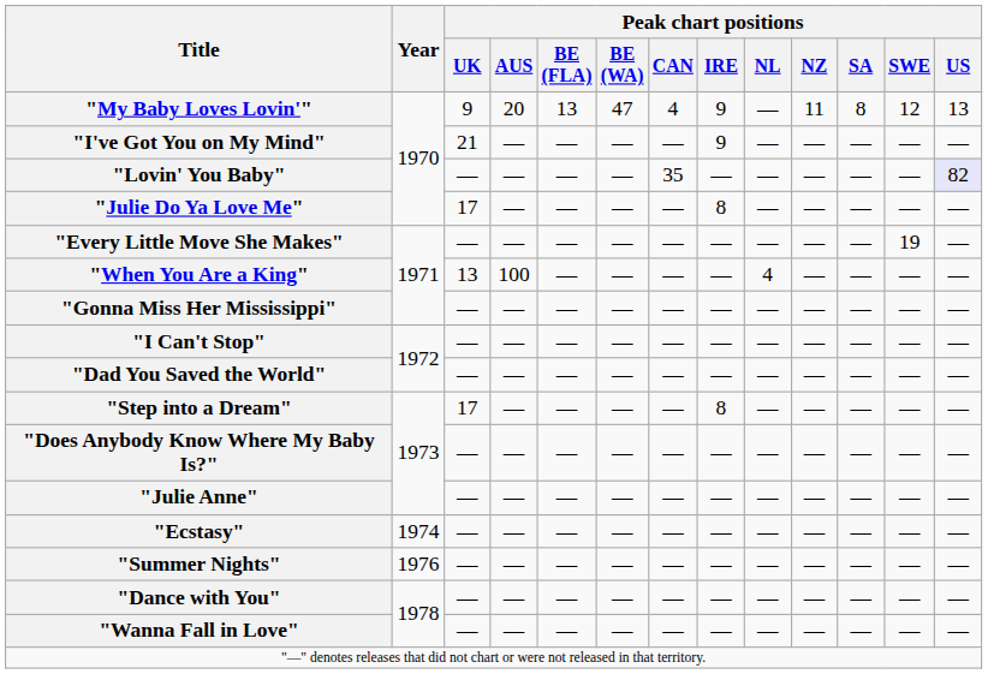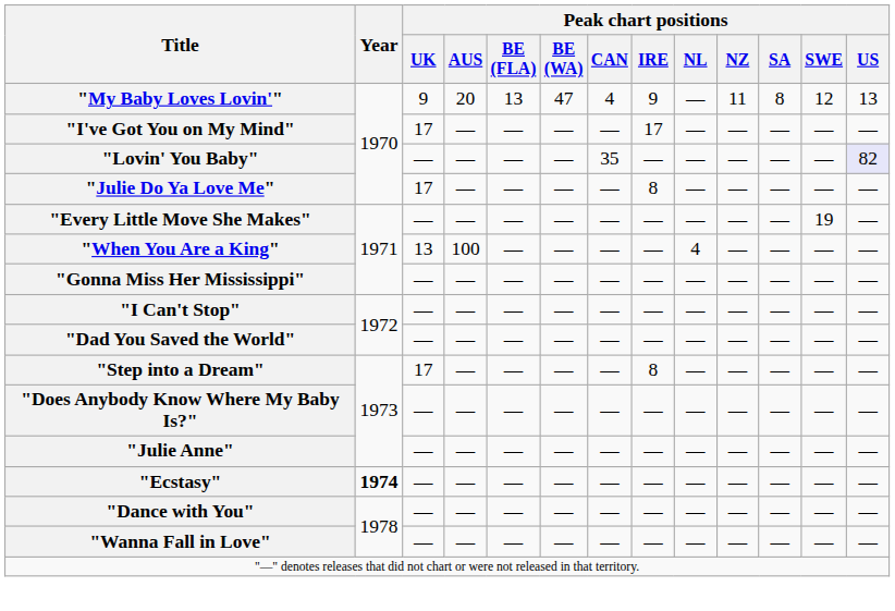 <table class="wikitable plainrowheaders" style="text-align:center;">
 <tr>
 <th rowspan="2" scope="col" style="width:18em;">Title</th>
 <th rowspan="2" scope="col" style="width:2em;">Year</th>
 <th colspan="11">Peak chart positions</th>
 </tr>
 <tr>
 <th scope="col" style="width:2em;font-size:90%;"><a href='#'>UK</a><br></th>
 <th scope="col" style="width:2em;font-size:90%;"><a href='#'>AUS</a><br></th>
 <th scope="col" style="width:2em;font-size:90%;"><a href='#'>BE (FLA)</a><br></th>
 <th scope="col" style="width:2em;font-size:90%;"><a href='#'>BE (WA)</a><br></th>
 <th scope="col" style="width:2em;font-size:90%;"><a href='#'>CAN</a><br></th>
 <th scope="col" style="width:2em;font-size:90%;"><a href='#'>IRE</a><br></th>
 <th scope="col" style="width:2em;font-size:90%;"><a href='#'>NL</a><br></th>
 <th scope="col" style="width:2em;font-size:90%;"><a href='#'>NZ</a><br></th>
 <th scope="col" style="width:2em;font-size:90%;"><a href='#'>SA</a><br></th>
 <th scope="col" style="width:2em;font-size:90%;"><a href='#'>SWE</a><br></th>
 <th scope="col" style="width:2em;font-size:90%;"><a href='#'>US</a><br></th>
 </tr>
 <tr>
 <th scope="row">"<a href='#'>My Baby Loves Lovin'</a>"</th>
 <td rowspan="4">1970</td>
 <td>9</td>
 <td>20</td>
 <td>13</td>
 <td>47</td>
 <td>4</td>
 <td>9</td>
 <td>—</td>
 <td>11</td>
 <td>8</td>
 <td>12</td>
 <td>13</td>
 </tr>
 <tr>
 <th scope="row">"I've Got You on My Mind"</th>
-<td>21</td>
+<td>17</td>
 <td>—</td>
 <td>—</td>
 <td>—</td>
 <td>—</td>
-<td>9</td>
+<td>17</td>
 <td>—</td>
 <td>—</td>
 <td>—</td>
 <td>—</td>
 <td>—</td>
 </tr>
 <tr>
 <th scope="row">"Lovin' You Baby"</th>
 <td>—</td>
 <td>—</td>
 <td>—</td>
 <td>—</td>
 <td>35</td>
 <td>—</td>
 <td>—</td>
 <td>—</td>
 <td>—</td>
 <td>—</td>
 <td style="background: lavender;">82</td>
 </tr>
 <tr>
 <th scope="row">"<a href='#'>Julie Do Ya Love Me</a>"</th>
 <td>17</td>
 <td>—</td>
 <td>—</td>
 <td>—</td>
 <td>—</td>
 <td>8</td>
 <td>—</td>
 <td>—</td>
 <td>—</td>
 <td>—</td>
 <td>—</td>
 </tr>
 <tr>
 <th scope="row">"Every Little Move She Makes"</th>
 <td rowspan="3">1971</td>
 <td>—</td>
 <td>—</td>
 <td>—</td>
 <td>—</td>
 <td>—</td>
 <td>—</td>
 <td>—</td>
 <td>—</td>
 <td>—</td>
 <td>19</td>
 <td>—</td>
 </tr>
 <tr>
 <th scope="row">"<a href='#'>When You Are a King</a>"</th>
 <td>13</td>
 <td>100</td>
 <td>—</td>
 <td>—</td>
 <td>—</td>
 <td>—</td>
 <td>4</td>
 <td>—</td>
 <td>—</td>
 <td>—</td>
 <td>—</td>
 </tr>
 <tr>
 <th scope="row">"Gonna Miss Her Mississippi"</th>
 <td>—</td>
 <td>—</td>
 <td>—</td>
 <td>—</td>
 <td>—</td>
 <td>—</td>
 <td>—</td>
 <td>—</td>
 <td>—</td>
 <td>—</td>
 <td>—</td>
 </tr>
 <tr>
 <th scope="row">"I Can't Stop"</th>
 <td rowspan="2">1972</td>
 <td>—</td>
 <td>—</td>
 <td>—</td>
 <td>—</td>
 <td>—</td>
 <td>—</td>
 <td>—</td>
 <td>—</td>
 <td>—</td>
 <td>—</td>
 <td>—</td>
 </tr>
 <tr>
 <th scope="row">"Dad You Saved the World"</th>
 <td>—</td>
 <td>—</td>
 <td>—</td>
 <td>—</td>
 <td>—</td>
 <td>—</td>
 <td>—</td>
 <td>—</td>
 <td>—</td>
 <td>—</td>
 <td>—</td>
 </tr>
 <tr>
 <th scope="row">"Step into a Dream"</th>
 <td rowspan="3">1973</td>
 <td>17</td>
 <td>—</td>
 <td>—</td>
 <td>—</td>
 <td>—</td>
 <td>8</td>
 <td>—</td>
 <td>—</td>
 <td>—</td>
 <td>—</td>
 <td>—</td>
 </tr>
 <tr>
 <th scope="row">"Does Anybody Know Where My Baby Is?"</th>
 <td>—</td>
 <td>—</td>
 <td>—</td>
 <td>—</td>
 <td>—</td>
 <td>—</td>
 <td>—</td>
 <td>—</td>
 <td>—</td>
 <td>—</td>
 <td>—</td>
 </tr>
 <tr>
 <th scope="row">"Julie Anne"</th>
 <td>—</td>
 <td>—</td>
 <td>—</td>
 <td>—</td>
 <td>—</td>
 <td>—</td>
 <td>—</td>
 <td>—</td>
 <td>—</td>
 <td>—</td>
 <td>—</td>
 </tr>
 <tr>
 <th scope="row">"Ecstasy"</th>
-<td>1974</td>
-<td>—</td>
-<td>—</td>
-<td>—</td>
-<td>—</td>
-<td>—</td>
-<td>—</td>
-<td>—</td>
-<td>—</td>
-<td>—</td>
-<td>—</td>
-<td>—</td>
-</tr>
-<tr>
-<th scope="row">"Summer Nights"</th>
-<td>1976</td>
+<td><strong>1974</strong></td>
 <td>—</td>
 <td>—</td>
 <td>—</td>
 <td>—</td>
 <td>—</td>
 <td>—</td>
 <td>—</td>
 <td>—</td>
 <td>—</td>
 <td>—</td>
 <td>—</td>
 </tr>
 <tr>
 <th scope="row">"Dance with You"</th>
 <td rowspan="2">1978</td>
 <td>—</td>
 <td>—</td>
 <td>—</td>
 <td>—</td>
 <td>—</td>
 <td>—</td>
 <td>—</td>
 <td>—</td>
 <td>—</td>
 <td>—</td>
 <td>—</td>
 </tr>
 <tr>
 <th scope="row">"Wanna Fall in Love"</th>
 <td>—</td>
 <td>—</td>
 <td>—</td>
 <td>—</td>
 <td>—</td>
 <td>—</td>
 <td>—</td>
 <td>—</td>
 <td>—</td>
 <td>—</td>
 <td>—</td>
 </tr>
 <tr>
 <td colspan="13" style="font-size:8pt">"—" denotes releases that did not chart or were not released in that territory.</td>
 </tr>
 </table>
